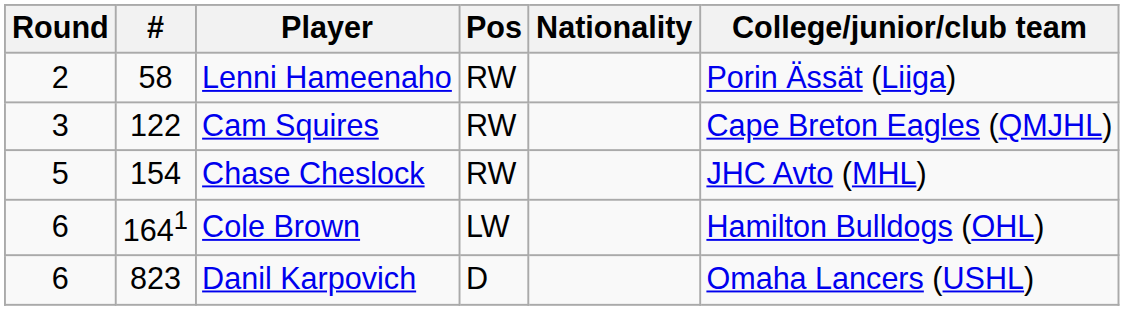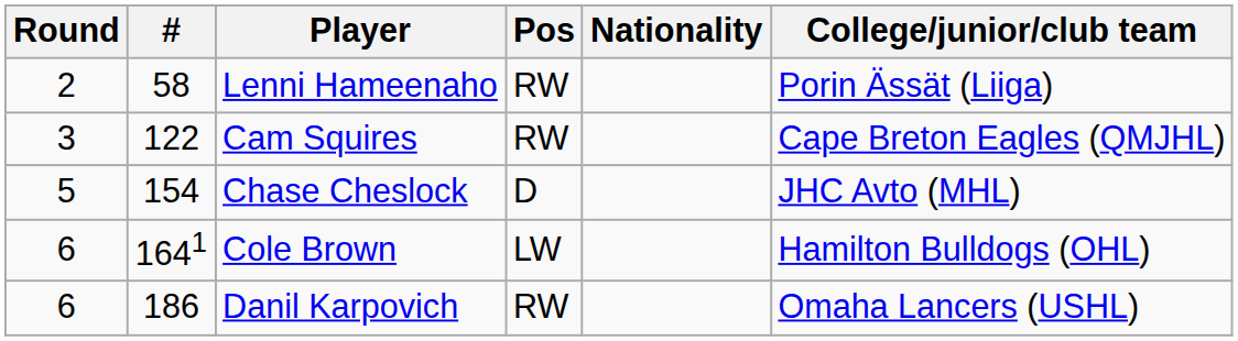 <table class="wikitable">
 <tr>
 <th>Round</th>
 <th>#</th>
 <th>Player</th>
 <th>Pos</th>
 <th>Nationality</th>
 <th>College/junior/club team</th>
 </tr>
 <tr>
 <td style="text-align:center;">2</td>
 <td style="text-align:center;">58</td>
 <td><a href='#'>Lenni Hameenaho</a></td>
 <td>RW</td>
 <td></td>
 <td><a href='#'>Porin Ässät</a> (<a href='#'>Liiga</a>)</td>
 </tr>
 <tr>
 <td style="text-align:center;">3</td>
 <td style="text-align:center;">122</td>
 <td><a href='#'>Cam Squires</a></td>
 <td>RW</td>
 <td></td>
 <td><a href='#'>Cape Breton Eagles</a> (<a href='#'>QMJHL</a>)</td>
 </tr>
 <tr>
 <td style="text-align:center;">5</td>
 <td style="text-align:center;">154</td>
 <td><a href='#'>Chase Cheslock</a></td>
-<td>RW</td>
+<td>D</td>
 <td></td>
 <td><a href='#'>JHC Avto</a> (<a href='#'>MHL</a>)</td>
 </tr>
 <tr>
 <td style="text-align:center;">6</td>
 <td style="text-align:center;">164<sup>1</sup></td>
 <td><a href='#'>Cole Brown</a></td>
 <td>LW</td>
 <td></td>
 <td><a href='#'>Hamilton Bulldogs</a> (<a href='#'>OHL</a>)</td>
 </tr>
 <tr>
 <td style="text-align:center;">6</td>
-<td style="text-align:center;">823</td>
+<td style="text-align:center;">186</td>
 <td><a href='#'>Danil Karpovich</a></td>
-<td>D</td>
+<td>RW</td>
 <td></td>
 <td><a href='#'>Omaha Lancers</a> (<a href='#'>USHL</a>)</td>
 </tr>
 </table>
